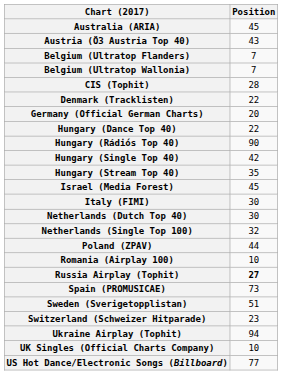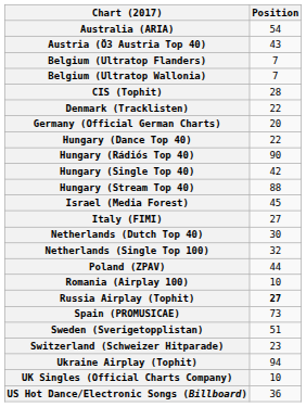 <table class="wikitable sortable plainrowheaders" style="text-align:center">
 <tr>
 <th scope="col">Chart (2017)</th>
 <th scope="col">Position</th>
 </tr>
 <tr>
 <th scope="row">Australia (ARIA)</th>
-<td>45</td>
+<td>54</td>
 </tr>
 <tr>
 <th scope="row">Austria (Ö3 Austria Top 40)</th>
 <td>43</td>
 </tr>
 <tr>
 <th scope="row">Belgium (Ultratop Flanders)</th>
 <td>7</td>
 </tr>
 <tr>
 <th scope="row">Belgium (Ultratop Wallonia)</th>
 <td>7</td>
 </tr>
 <tr>
 <th scope="row">CIS (Tophit)</th>
 <td style="text-align:center;">28</td>
 </tr>
 <tr>
 <th scope="row">Denmark (Tracklisten)</th>
 <td>22</td>
 </tr>
 <tr>
 <th scope="row">Germany (Official German Charts)</th>
 <td>20</td>
 </tr>
 <tr>
 <th scope="row">Hungary (Dance Top 40)</th>
 <td>22</td>
 </tr>
 <tr>
 <th scope="row">Hungary (Rádiós Top 40)</th>
 <td>90</td>
 </tr>
 <tr>
 <th scope="row">Hungary (Single Top 40)</th>
 <td>42</td>
 </tr>
 <tr>
 <th scope="row">Hungary (Stream Top 40)</th>
-<td>35</td>
+<td>88</td>
 </tr>
 <tr>
 <th scope="row">Israel (Media Forest)</th>
 <td>45</td>
 </tr>
 <tr>
 <th scope="row">Italy (FIMI)</th>
-<td>30</td>
+<td>27</td>
 </tr>
 <tr>
 <th scope="row">Netherlands (Dutch Top 40)</th>
 <td>30</td>
 </tr>
 <tr>
 <th scope="row">Netherlands (Single Top 100)</th>
 <td>32</td>
 </tr>
 <tr>
 <th scope="row">Poland (ZPAV)</th>
 <td>44</td>
 </tr>
 <tr>
 <th scope="row">Romania (Airplay 100)</th>
 <td>10</td>
 </tr>
 <tr>
 <th scope="row">Russia Airplay (Tophit)</th>
 <td style="text-align:center;"><strong>27</strong></td>
 </tr>
 <tr>
 <th scope="row">Spain (PROMUSICAE)</th>
 <td>73</td>
 </tr>
 <tr>
 <th scope="row">Sweden (Sverigetopplistan)</th>
 <td>51</td>
 </tr>
 <tr>
 <th scope="row">Switzerland (Schweizer Hitparade)</th>
 <td>23</td>
 </tr>
 <tr>
 <th scope="row">Ukraine Airplay (Tophit)</th>
 <td style="text-align:center;">94</td>
 </tr>
 <tr>
 <th scope="row">UK Singles (Official Charts Company)</th>
 <td>10</td>
 </tr>
 <tr>
 <th scope="row">US Hot Dance/Electronic Songs (<em>Billboard</em>)</th>
-<td>77</td>
+<td>36</td>
 </tr>
 </table>
